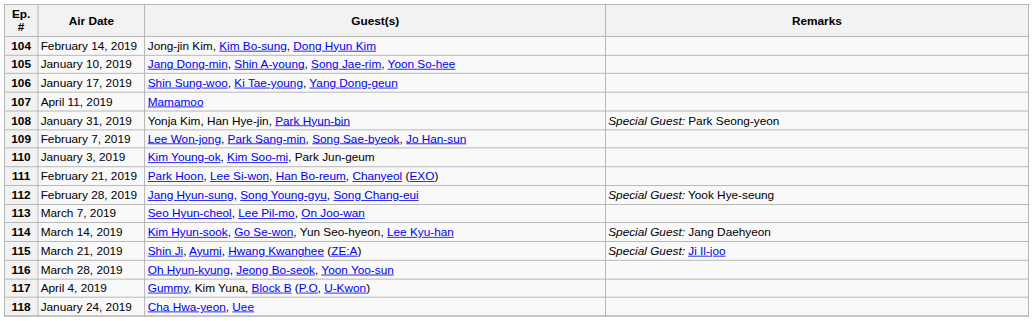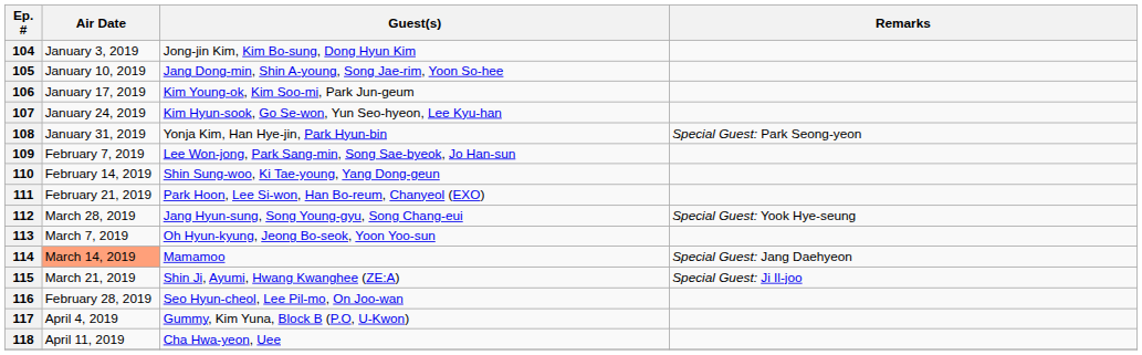 <table class="wikitable" style = "font-size: 90%;">
 <tr>
 <th width=35>Ep. #</th>
 <th width=130>Air Date</th>
 <th width=600>Guest(s)</th>
 <th width=550>Remarks</th>
 </tr>
 <tr>
 <th>104</th>
-<td>February 14, 2019</td>
+<td>January 3, 2019</td>
 <td>Jong-jin Kim, <a href='#'>Kim Bo-sung</a>, <a href='#'>Dong Hyun Kim</a></td>
 <td></td>
 </tr>
 <tr>
 <th>105</th>
 <td>January 10, 2019</td>
 <td><a href='#'>Jang Dong-min</a>, <a href='#'>Shin A-young</a>, <a href='#'>Song Jae-rim</a>, <a href='#'>Yoon So-hee</a></td>
 <td></td>
 </tr>
 <tr>
 <th>106</th>
 <td>January 17, 2019</td>
-<td><a href='#'>Shin Sung-woo</a>, <a href='#'>Ki Tae-young</a>, <a href='#'>Yang Dong-geun</a></td>
+<td><a href='#'>Kim Young-ok</a>, <a href='#'>Kim Soo-mi</a>, Park Jun-geum</td>
 <td></td>
 </tr>
 <tr>
 <th>107</th>
-<td>April 11, 2019</td>
-<td><a href='#'>Mamamoo</a></td>
+<td>January 24, 2019</td>
+<td><a href='#'>Kim Hyun-sook</a>, <a href='#'>Go Se-won</a>, Yun Seo-hyeon, <a href='#'>Lee Kyu-han</a></td>
 <td></td>
 </tr>
 <tr>
 <th>108</th>
 <td>January 31, 2019</td>
 <td>Yonja Kim, Han Hye-jin, <a href='#'>Park Hyun-bin</a></td>
 <td><em>Special Guest:</em> Park Seong-yeon</td>
 </tr>
 <tr>
 <th>109</th>
 <td>February 7, 2019</td>
 <td><a href='#'>Lee Won-jong</a>, <a href='#'>Park Sang-min</a>, <a href='#'>Song Sae-byeok</a>, <a href='#'>Jo Han-sun</a></td>
 <td></td>
 </tr>
 <tr>
 <th>110</th>
-<td>January 3, 2019</td>
-<td><a href='#'>Kim Young-ok</a>, <a href='#'>Kim Soo-mi</a>, Park Jun-geum</td>
+<td>February 14, 2019</td>
+<td><a href='#'>Shin Sung-woo</a>, <a href='#'>Ki Tae-young</a>, <a href='#'>Yang Dong-geun</a></td>
 <td></td>
 </tr>
 <tr>
 <th>111</th>
 <td>February 21, 2019</td>
 <td><a href='#'>Park Hoon</a>, <a href='#'>Lee Si-won</a>, <a href='#'>Han Bo-reum</a>, <a href='#'>Chanyeol</a> (<a href='#'>EXO</a>)</td>
 <td></td>
 </tr>
 <tr>
 <th>112</th>
-<td>February 28, 2019</td>
+<td>March 28, 2019</td>
 <td><a href='#'>Jang Hyun-sung</a>, <a href='#'>Song Young-gyu</a>, <a href='#'>Song Chang-eui</a></td>
 <td><em>Special Guest:</em> Yook Hye-seung</td>
 </tr>
 <tr>
 <th>113</th>
 <td>March 7, 2019</td>
-<td><a href='#'>Seo Hyun-cheol</a>, <a href='#'>Lee Pil-mo</a>, <a href='#'>On Joo-wan</a></td>
+<td><a href='#'>Oh Hyun-kyung</a>, <a href='#'>Jeong Bo-seok</a>, <a href='#'>Yoon Yoo-sun</a></td>
 <td></td>
 </tr>
 <tr>
 <th>114</th>
-<td>March 14, 2019</td>
-<td><a href='#'>Kim Hyun-sook</a>, <a href='#'>Go Se-won</a>, Yun Seo-hyeon, <a href='#'>Lee Kyu-han</a></td>
+<td style="background: lightsalmon;">March 14, 2019</td>
+<td><a href='#'>Mamamoo</a></td>
 <td><em>Special Guest:</em> Jang Daehyeon</td>
 </tr>
 <tr>
 <th>115</th>
 <td>March 21, 2019</td>
 <td><a href='#'>Shin Ji</a>, <a href='#'>Ayumi</a>, <a href='#'>Hwang Kwanghee</a> (<a href='#'>ZE:A</a>)</td>
 <td><em>Special Guest:</em> <a href='#'>Ji Il-joo</a></td>
 </tr>
 <tr>
 <th>116</th>
-<td>March 28, 2019</td>
-<td><a href='#'>Oh Hyun-kyung</a>, <a href='#'>Jeong Bo-seok</a>, <a href='#'>Yoon Yoo-sun</a></td>
+<td>February 28, 2019</td>
+<td><a href='#'>Seo Hyun-cheol</a>, <a href='#'>Lee Pil-mo</a>, <a href='#'>On Joo-wan</a></td>
 <td></td>
 </tr>
 <tr>
 <th>117</th>
 <td>April 4, 2019</td>
 <td><a href='#'>Gummy</a>, Kim Yuna, <a href='#'>Block B</a> (<a href='#'>P.O</a>, <a href='#'>U-Kwon</a>)</td>
 <td></td>
 </tr>
 <tr>
 <th>118</th>
-<td>January 24, 2019</td>
+<td>April 11, 2019</td>
 <td><a href='#'>Cha Hwa-yeon</a>, <a href='#'>Uee</a></td>
 <td></td>
 </tr>
 <tr>
 </tr>
 </table>
